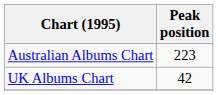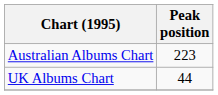 <table class="wikitable sortable" style="text-align:center;">
 <tr>
 <th>Chart (1995)</th>
 <th>Peak<br>position</th>
 </tr>
 <tr>
 <td align=left><a href='#'>Australian Albums Chart</a></td>
 <td>223</td>
 </tr>
 <tr>
 <td align=left><a href='#'>UK Albums Chart</a></td>
-<td>42</td>
+<td>44</td>
 </tr>
 <tr>
 </tr>
 </table>
